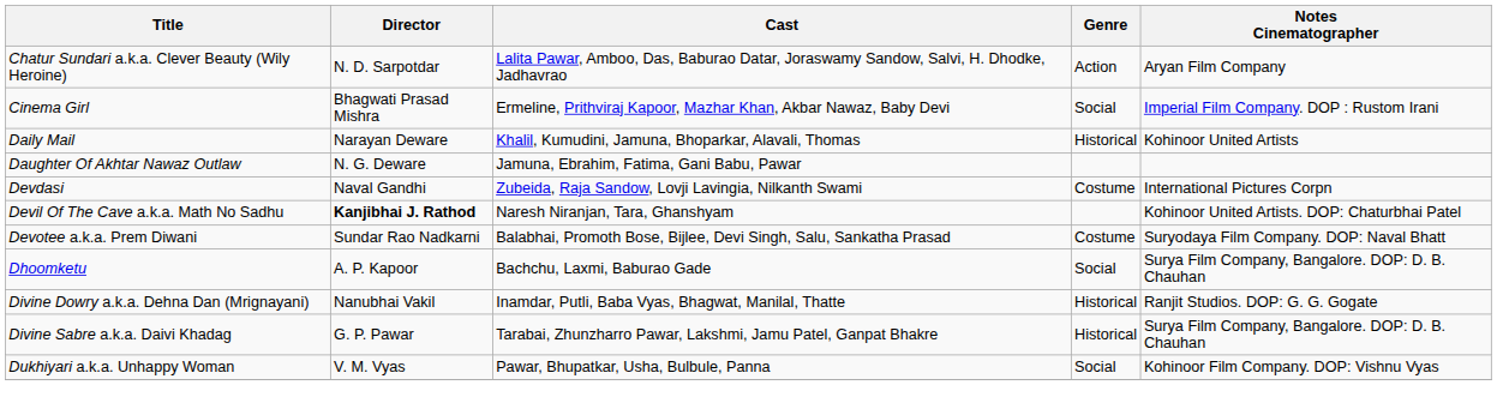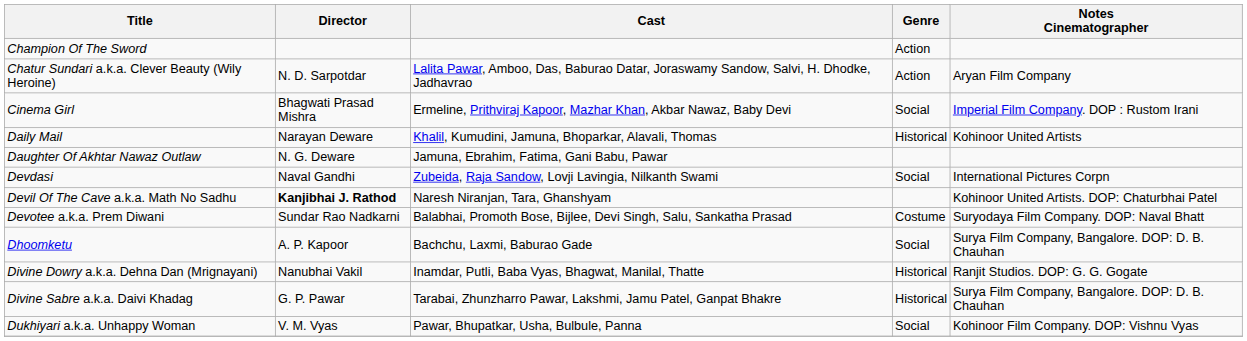 <table class="wikitable">
 <tr>
 <th>Title</th>
 <th>Director</th>
 <th>Cast</th>
 <th>Genre</th>
 <th>Notes<br>Cinematographer</th>
+</tr>
+<tr>
+<td><em>Champion Of The Sword</em></td>
+<td></td>
+<td></td>
+<td>Action</td>
+<td></td>
 </tr>
 <tr>
 <td><em>Chatur Sundari</em> a.k.a. Clever Beauty (Wily Heroine)</td>
 <td>N. D. Sarpotdar</td>
 <td><a href='#'>Lalita Pawar</a>, Amboo, Das, Baburao Datar, Joraswamy Sandow, Salvi, H. Dhodke, Jadhavrao</td>
 <td>Action</td>
 <td>Aryan Film Company</td>
 </tr>
 <tr>
 <td><em>Cinema Girl</em></td>
 <td>Bhagwati Prasad Mishra</td>
 <td>Ermeline, <a href='#'>Prithviraj Kapoor</a>, <a href='#'>Mazhar Khan</a>, Akbar Nawaz, Baby Devi</td>
 <td>Social</td>
 <td><a href='#'>Imperial Film Company</a>. DOP : Rustom Irani</td>
 </tr>
 <tr>
 <td><em>Daily Mail</em></td>
 <td>Narayan Deware</td>
 <td><a href='#'>Khalil</a>, Kumudini, Jamuna, Bhoparkar, Alavali, Thomas</td>
 <td>Historical</td>
 <td>Kohinoor United Artists</td>
 </tr>
 <tr>
 <td><em>Daughter Of Akhtar Nawaz Outlaw</em></td>
 <td>N. G. Deware</td>
 <td>Jamuna, Ebrahim, Fatima, Gani Babu, Pawar</td>
 <td></td>
 <td></td>
 </tr>
 <tr>
 <td><em>Devdasi</em></td>
 <td>Naval Gandhi</td>
 <td><a href='#'>Zubeida</a>, <a href='#'>Raja Sandow</a>, Lovji Lavingia, Nilkanth Swami</td>
-<td>Costume</td>
+<td>Social</td>
 <td>International Pictures Corpn</td>
 </tr>
 <tr>
 <td><em>Devil Of The Cave</em> a.k.a. Math No Sadhu</td>
 <td><strong>Kanjibhai J. Rathod</strong></td>
 <td>Naresh Niranjan, Tara, Ghanshyam</td>
 <td></td>
 <td>Kohinoor United Artists. DOP: Chaturbhai Patel</td>
 </tr>
 <tr>
 <td><em>Devotee</em> a.k.a. Prem Diwani</td>
 <td>Sundar Rao Nadkarni</td>
 <td>Balabhai, Promoth Bose, Bijlee, Devi Singh, Salu, Sankatha Prasad</td>
 <td>Costume</td>
 <td>Suryodaya Film Company. DOP: Naval Bhatt</td>
 </tr>
 <tr>
 <td><em><a href='#'>Dhoomketu</a></em></td>
 <td>A. P. Kapoor</td>
 <td>Bachchu, Laxmi, Baburao Gade</td>
 <td>Social</td>
 <td>Surya Film Company, Bangalore. DOP: D. B. Chauhan</td>
 </tr>
 <tr>
 <td><em>Divine Dowry</em> a.k.a. Dehna Dan (Mrignayani)</td>
 <td>Nanubhai Vakil</td>
 <td>Inamdar, Putli, Baba Vyas, Bhagwat, Manilal, Thatte</td>
 <td>Historical</td>
 <td>Ranjit Studios. DOP: G. G. Gogate</td>
 </tr>
 <tr>
 <td><em>Divine Sabre</em> a.k.a. Daivi Khadag</td>
 <td>G. P. Pawar</td>
 <td>Tarabai, Zhunzharro Pawar, Lakshmi, Jamu Patel, Ganpat Bhakre</td>
 <td>Historical</td>
 <td>Surya Film Company, Bangalore. DOP: D. B. Chauhan</td>
 </tr>
 <tr>
 <td><em>Dukhiyari</em> a.k.a. Unhappy Woman</td>
 <td>V. M. Vyas</td>
 <td>Pawar, Bhupatkar, Usha, Bulbule, Panna</td>
 <td>Social</td>
 <td>Kohinoor Film Company. DOP: Vishnu Vyas</td>
 </tr>
 <tr>
 </tr>
 </table>
